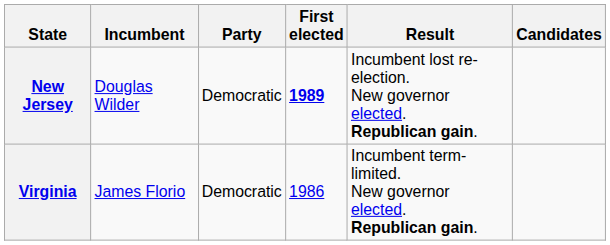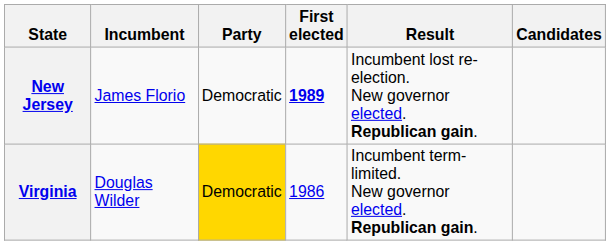 <table class="wikitable sortable">
 <tr valign=bottom>
 <th>State</th>
 <th>Incumbent</th>
 <th>Party</th>
 <th>First<br>elected</th>
 <th>Result</th>
 <th>Candidates</th>
 </tr>
 <tr>
 <th><a href='#'>New Jersey</a></th>
-<td><a href='#'>Douglas Wilder</a></td>
+<td><a href='#'>James Florio</a></td>
 <td>Democratic</td>
 <td><strong><a href='#'>1989</a></strong></td>
 <td>Incumbent lost re-election.<br>New governor <a href='#'>elected</a>.<br><strong>Republican gain</strong>.</td>
 <td nowrap></td>
 </tr>
 <tr>
 <th><a href='#'>Virginia</a></th>
-<td><a href='#'>James Florio</a></td>
-<td>Democratic</td>
+<td><a href='#'>Douglas Wilder</a></td>
+<td style="background: gold;">Democratic</td>
 <td><a href='#'>1986</a></td>
 <td>Incumbent term-limited.<br>New governor <a href='#'>elected</a>.<br><strong>Republican gain</strong>.</td>
 <td nowrap></td>
 </tr>
 </table>
